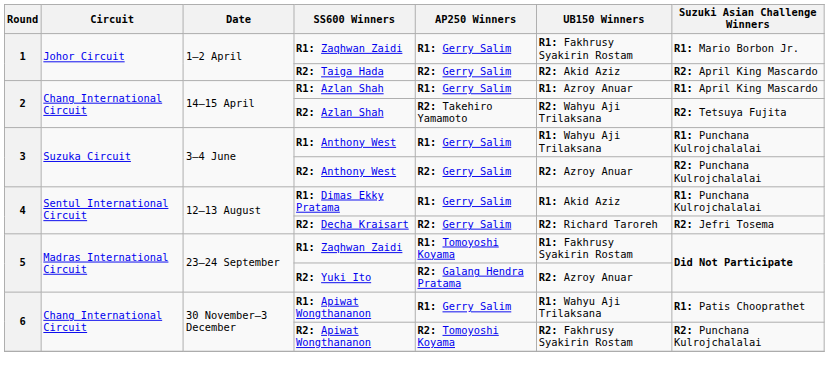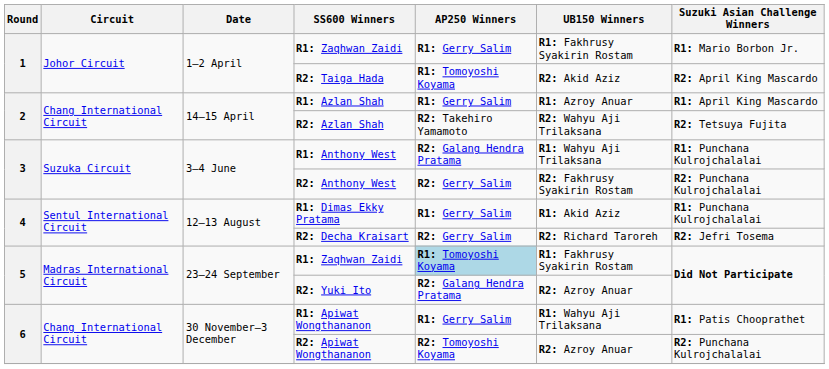 <table class="wikitable" style="font-size: 85%">
 <tr>
 <th>Round</th>
 <th>Circuit</th>
 <th>Date</th>
 <th>SS600 Winners</th>
 <th>AP250 Winners</th>
 <th>UB150 Winners</th>
 <th>Suzuki Asian Challenge Winners</th>
 </tr>
 <tr>
 <th rowspan="2">1</th>
 <td rowspan="2"> <a href='#'>Johor Circuit</a></td>
 <td rowspan="2">1–2 April</td>
 <td><strong>R1:</strong>  <a href='#'>Zaqhwan Zaidi</a></td>
 <td><strong>R1:</strong>  <a href='#'>Gerry Salim</a></td>
 <td><strong>R1:</strong>  Fakhrusy Syakirin Rostam</td>
 <td><strong>R1:</strong>  Mario Borbon Jr.</td>
 </tr>
 <tr>
 <td><strong>R2:</strong>  <a href='#'>Taiga Hada</a></td>
-<td><strong>R2:</strong>  <a href='#'>Gerry Salim</a></td>
+<td><strong>R1:</strong>  <a href='#'>Tomoyoshi Koyama</a></td>
 <td><strong>R2:</strong>  Akid Aziz</td>
 <td><strong>R2:</strong>  April King Mascardo</td>
 </tr>
 <tr>
 <th rowspan="2">2</th>
 <td rowspan="2"> <a href='#'>Chang International Circuit</a></td>
 <td rowspan="2">14–15 April</td>
 <td><strong>R1:</strong>  <a href='#'>Azlan Shah</a></td>
 <td><strong>R1:</strong>  <a href='#'>Gerry Salim</a></td>
 <td><strong>R1:</strong>  Azroy Anuar</td>
 <td><strong>R1:</strong>  April King Mascardo</td>
 </tr>
 <tr>
 <td><strong>R2:</strong>  <a href='#'>Azlan Shah</a></td>
 <td><strong>R2:</strong>  Takehiro Yamamoto</td>
 <td><strong>R2:</strong>  Wahyu Aji Trilaksana</td>
 <td><strong>R2:</strong>  Tetsuya Fujita</td>
 </tr>
 <tr>
 <th rowspan="2">3</th>
 <td rowspan="2"> <a href='#'>Suzuka Circuit</a></td>
 <td rowspan="2">3–4 June</td>
 <td><strong>R1:</strong>  <a href='#'>Anthony West</a></td>
-<td><strong>R1:</strong>  <a href='#'>Gerry Salim</a></td>
+<td><strong>R2:</strong>  <a href='#'>Galang Hendra Pratama</a></td>
 <td><strong>R1:</strong>  Wahyu Aji Trilaksana</td>
 <td><strong>R1:</strong>  Punchana Kulrojchalalai</td>
 </tr>
 <tr>
 <td><strong>R2:</strong>  <a href='#'>Anthony West</a></td>
 <td><strong>R2:</strong>  <a href='#'>Gerry Salim</a></td>
-<td><strong>R2:</strong>  Azroy Anuar</td>
+<td><strong>R2:</strong>  Fakhrusy Syakirin Rostam</td>
 <td><strong>R2:</strong>  Punchana Kulrojchalalai</td>
 </tr>
 <tr>
 <th rowspan="2">4</th>
 <td rowspan="2"> <a href='#'>Sentul International Circuit</a></td>
 <td rowspan="2">12–13 August</td>
 <td><strong>R1:</strong>  <a href='#'>Dimas Ekky Pratama</a></td>
 <td><strong>R1:</strong>  <a href='#'>Gerry Salim</a></td>
 <td><strong>R1:</strong>  Akid Aziz</td>
 <td><strong>R1:</strong>  Punchana Kulrojchalalai</td>
 </tr>
 <tr>
 <td><strong>R2:</strong>  <a href='#'>Decha Kraisart</a></td>
 <td><strong>R2:</strong>  <a href='#'>Gerry Salim</a></td>
 <td><strong>R2:</strong>  Richard Taroreh</td>
 <td><strong>R2:</strong>  Jefri Tosema</td>
 </tr>
 <tr>
 <th rowspan="2">5</th>
 <td rowspan="2"> <a href='#'>Madras International Circuit</a></td>
 <td rowspan="2">23–24 September</td>
 <td><strong>R1:</strong>  <a href='#'>Zaqhwan Zaidi</a></td>
-<td><strong>R1:</strong>  <a href='#'>Tomoyoshi Koyama</a></td>
+<td style="background: lightblue;"><strong>R1:</strong>  <a href='#'>Tomoyoshi Koyama</a></td>
 <td><strong>R1:</strong>  Fakhrusy Syakirin Rostam</td>
 <td rowspan="2"><strong>Did Not Participate</strong></td>
 </tr>
 <tr>
 <td><strong>R2:</strong>  <a href='#'>Yuki Ito</a></td>
 <td><strong>R2:</strong>  <a href='#'>Galang Hendra Pratama</a></td>
 <td><strong>R2:</strong>  Azroy Anuar</td>
 </tr>
 <tr>
 <th rowspan="2">6</th>
 <td rowspan="2"> <a href='#'>Chang International Circuit</a></td>
 <td rowspan="2">30 November–3 December</td>
 <td><strong>R1:</strong>  <a href='#'>Apiwat Wongthananon</a></td>
 <td><strong>R1:</strong>  <a href='#'>Gerry Salim</a></td>
 <td><strong>R1:</strong>  Wahyu Aji Trilaksana</td>
 <td><strong>R1:</strong>  Patis Chooprathet</td>
 </tr>
 <tr>
 <td><strong>R2:</strong>  <a href='#'>Apiwat Wongthananon</a></td>
 <td><strong>R2:</strong>  <a href='#'>Tomoyoshi Koyama</a></td>
-<td><strong>R2:</strong>  Fakhrusy Syakirin Rostam</td>
+<td><strong>R2:</strong>  Azroy Anuar</td>
 <td><strong>R2:</strong>  Punchana Kulrojchalalai</td>
 </tr>
 <tr>
 </tr>
 </table>
